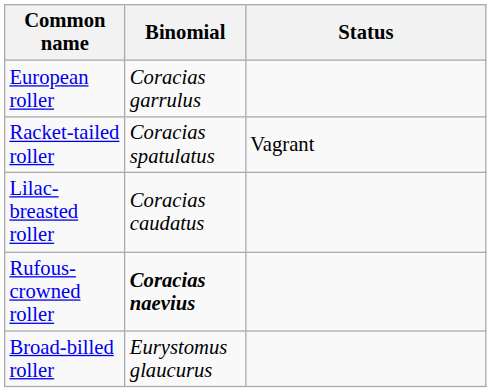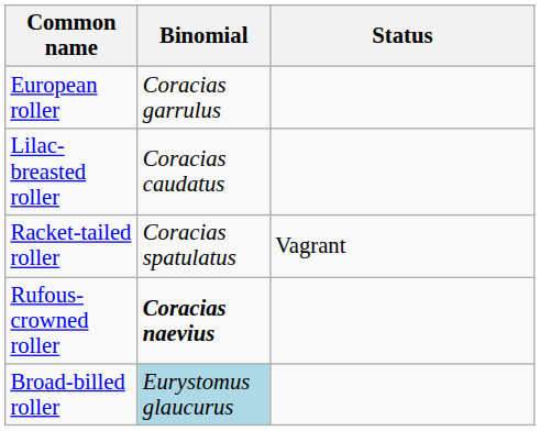 <table width=60% class="wikitable">
 <tr>
 <th width=25%>Common name</th>
 <th width=25%>Binomial</th>
 <th width=50%>Status</th>
 </tr>
 <tr>
 <td><a href='#'>European roller</a></td>
 <td><em>Coracias garrulus</em></td>
 <td></td>
 </tr>
 <tr>
+<td><a href='#'>Lilac-breasted roller</a></td>
+<td><em>Coracias caudatus</em></td>
+<td></td>
+</tr>
+<tr>
 <td><a href='#'>Racket-tailed roller</a></td>
 <td><em>Coracias spatulatus</em></td>
 <td>Vagrant</td>
-</tr>
-<tr>
-<td><a href='#'>Lilac-breasted roller</a></td>
-<td><em>Coracias caudatus</em></td>
-<td></td>
 </tr>
 <tr>
 <td><a href='#'>Rufous-crowned roller</a></td>
 <td><strong><em>Coracias naevius</em></strong></td>
 <td></td>
 </tr>
 <tr>
 <td><a href='#'>Broad-billed roller</a></td>
-<td><em>Eurystomus glaucurus</em></td>
+<td style="background: lightblue;"><em>Eurystomus glaucurus</em></td>
 <td></td>
 </tr>
 </table>
